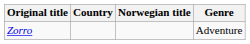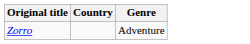 <table class="wikitable">
 <tr>
 <th>Original title</th>
 <th>Country</th>
-<th>Norwegian title</th>
 <th>Genre</th>
 </tr>
 <tr>
 <td><em><a href='#'>Zorro</a></em></td>
 <td></td>
-<td></td>
 <td>Adventure</td>
 </tr>
 </table>
